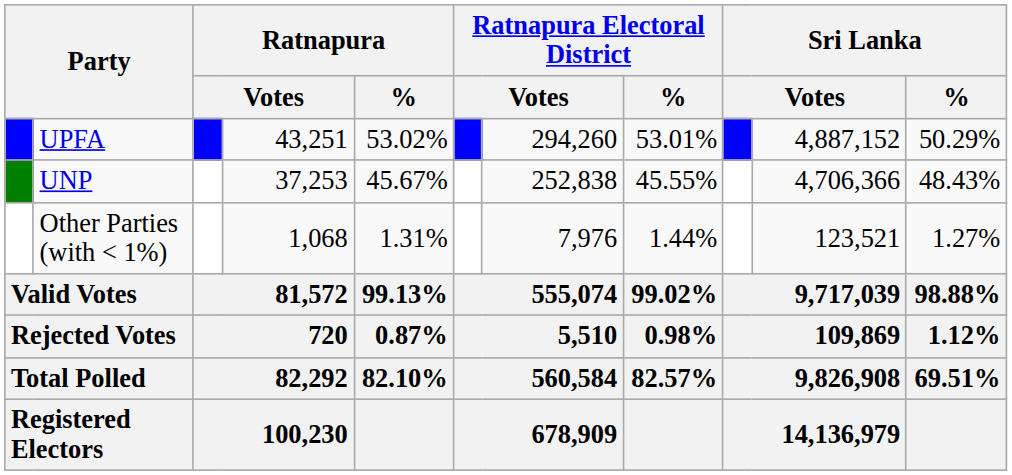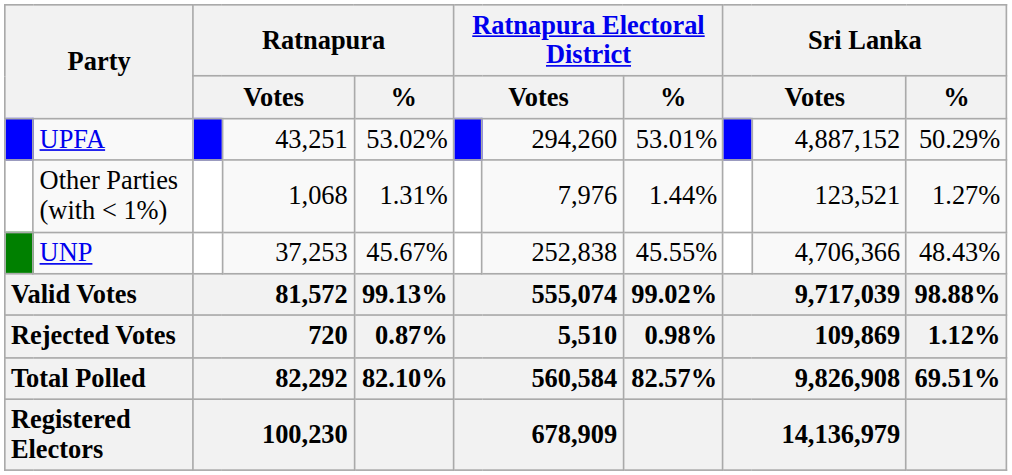 <table class="wikitable">
 <tr>
 <th colspan="2" width="144px"rowspan="2">Party</th>
 <th colspan="3" width="216px">Ratnapura</th>
 <th colspan="3" width="216px"><a href='#'>Ratnapura Electoral District</a></th>
 <th colspan="3" width="216px">Sri Lanka</th>
 </tr>
 <tr>
 <th colspan="2" width="144px">Votes</th>
 <th>%</th>
 <th colspan="2" width="144px">Votes</th>
 <th>%</th>
 <th colspan="2" width="144px">Votes</th>
 <th>%</th>
 </tr>
 <tr>
 <td style="background-color:blue;" width="10px"></td>
 <td style="text-align:left;"><a href='#'>UPFA</a></td>
 <td style="background-color:blue;" width="10px"></td>
 <td style="text-align:right;">43,251</td>
 <td style="text-align:right;">53.02%</td>
 <td style="background-color:blue;" width="10px"></td>
 <td style="text-align:right;">294,260</td>
 <td style="text-align:right;">53.01%</td>
 <td style="background-color:blue;" width="10px"></td>
 <td style="text-align:right;">4,887,152</td>
 <td style="text-align:right;">50.29%</td>
 </tr>
 <tr>
+<td style="background-color:white;" width="10px"></td>
+<td style="text-align:left;">Other Parties (with < 1%)</td>
+<td style="background-color:white;" width="10px"></td>
+<td style="text-align:right;">1,068</td>
+<td style="text-align:right;">1.31%</td>
+<td style="background-color:white;" width="10px"></td>
+<td style="text-align:right;">7,976</td>
+<td style="text-align:right;">1.44%</td>
+<td style="background-color:white;" width="10px"></td>
+<td style="text-align:right;">123,521</td>
+<td style="text-align:right;">1.27%</td>
+</tr>
+<tr>
 <td style="background-color:green;" width="10px"></td>
 <td style="text-align:left;"><a href='#'>UNP</a></td>
 <td style="background-color:white;" width="10px"></td>
 <td style="text-align:right;">37,253</td>
 <td style="text-align:right;">45.67%</td>
 <td style="background-color:white;" width="10px"></td>
 <td style="text-align:right;">252,838</td>
 <td style="text-align:right;">45.55%</td>
 <td style="background-color:white;" width="10px"></td>
 <td style="text-align:right;">4,706,366</td>
 <td style="text-align:right;">48.43%</td>
-</tr>
-<tr>
-<td style="background-color:white;" width="10px"></td>
-<td style="text-align:left;">Other Parties (with < 1%)</td>
-<td style="background-color:white;" width="10px"></td>
-<td style="text-align:right;">1,068</td>
-<td style="text-align:right;">1.31%</td>
-<td style="background-color:white;" width="10px"></td>
-<td style="text-align:right;">7,976</td>
-<td style="text-align:right;">1.44%</td>
-<td style="background-color:white;" width="10px"></td>
-<td style="text-align:right;">123,521</td>
-<td style="text-align:right;">1.27%</td>
 </tr>
 <tr>
 <th colspan="2" width="144px"style="text-align:left;">Valid Votes</th>
 <th style="text-align:right;"colspan="2" width="144px">81,572</th>
 <th style="text-align:right;">99.13%</th>
 <th style="text-align:right;"colspan="2" width="144px">555,074</th>
 <th style="text-align:right;">99.02%</th>
 <th style="text-align:right;"colspan="2" width="144px">9,717,039</th>
 <th style="text-align:right;">98.88%</th>
 </tr>
 <tr>
 <th colspan="2" width="144px"style="text-align:left;">Rejected Votes</th>
 <th style="text-align:right;"colspan="2" width="144px">720</th>
 <th style="text-align:right;">0.87%</th>
 <th style="text-align:right;"colspan="2" width="144px">5,510</th>
 <th style="text-align:right;">0.98%</th>
 <th style="text-align:right;"colspan="2" width="144px">109,869</th>
 <th style="text-align:right;">1.12%</th>
 </tr>
 <tr>
 <th colspan="2" width="144px"style="text-align:left;">Total Polled</th>
 <th style="text-align:right;"colspan="2" width="144px">82,292</th>
 <th style="text-align:right;">82.10%</th>
 <th style="text-align:right;"colspan="2" width="144px">560,584</th>
 <th style="text-align:right;">82.57%</th>
 <th style="text-align:right;"colspan="2" width="144px">9,826,908</th>
 <th style="text-align:right;">69.51%</th>
 </tr>
 <tr>
 <th colspan="2" width="144px"style="text-align:left;">Registered Electors</th>
 <th style="text-align:right;"colspan="2" width="144px">100,230</th>
 <th></th>
 <th style="text-align:right;"colspan="2" width="144px">678,909</th>
 <th></th>
 <th style="text-align:right;"colspan="2" width="144px">14,136,979</th>
 <th></th>
 </tr>
 </table>
